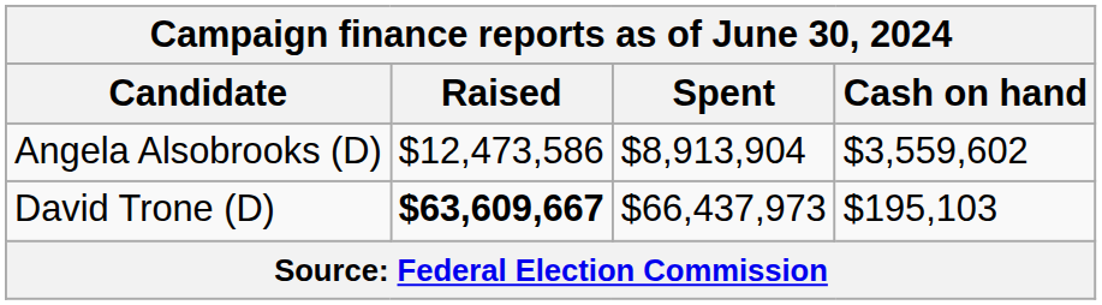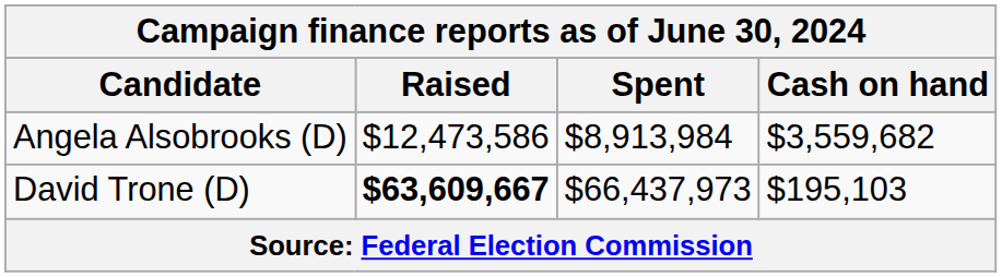 <table class="wikitable sortable">
 <tr>
 <th colspan=4>Campaign finance reports as of June 30, 2024</th>
 </tr>
 <tr style="text-align:center;">
 <th>Candidate</th>
 <th>Raised</th>
 <th>Spent</th>
 <th>Cash on hand</th>
 </tr>
 <tr>
 <td>Angela Alsobrooks (D)</td>
 <td>$12,473,586</td>
-<td>$8,913,904</td>
-<td>$3,559,602</td>
+<td>$8,913,984</td>
+<td>$3,559,682</td>
 </tr>
 <tr>
 <td>David Trone (D)</td>
 <td><strong>$63,609,667</strong></td>
 <td>$66,437,973</td>
 <td>$195,103</td>
 </tr>
 <tr>
 <th colspan="4"><small>Source: <a href='#'>Federal Election Commission</a></small></th>
 </tr>
 </table>
